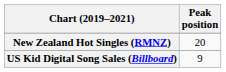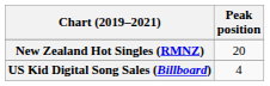 <table class="wikitable sortable plainrowheaders" style="text-align:center">
 <tr>
 <th scope="col">Chart (2019–2021)</th>
 <th scope="col">Peak<br>position</th>
 </tr>
 <tr>
 </tr>
 <tr>
 </tr>
 <tr>
 </tr>
 <tr>
 </tr>
 <tr>
 <th scope="row">New Zealand Hot Singles (<a href='#'>RMNZ</a>)</th>
 <td>20</td>
 </tr>
 <tr>
 </tr>
 <tr>
 </tr>
 <tr>
 </tr>
 <tr>
 </tr>
 <tr>
 <th scope="row">US Kid Digital Song Sales (<em><a href='#'>Billboard</a></em>)</th>
-<td>9</td>
+<td>4</td>
 </tr>
 </table>
